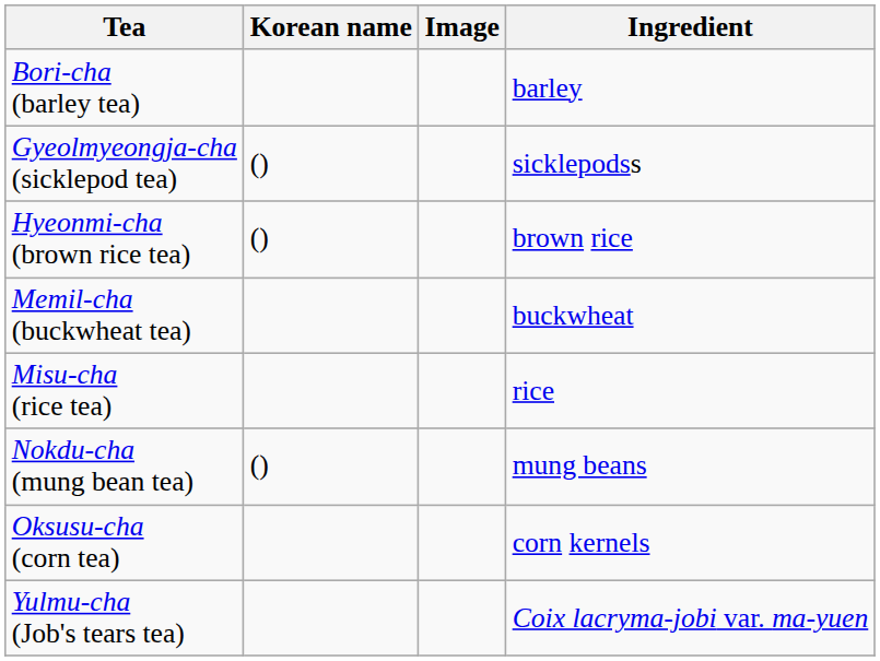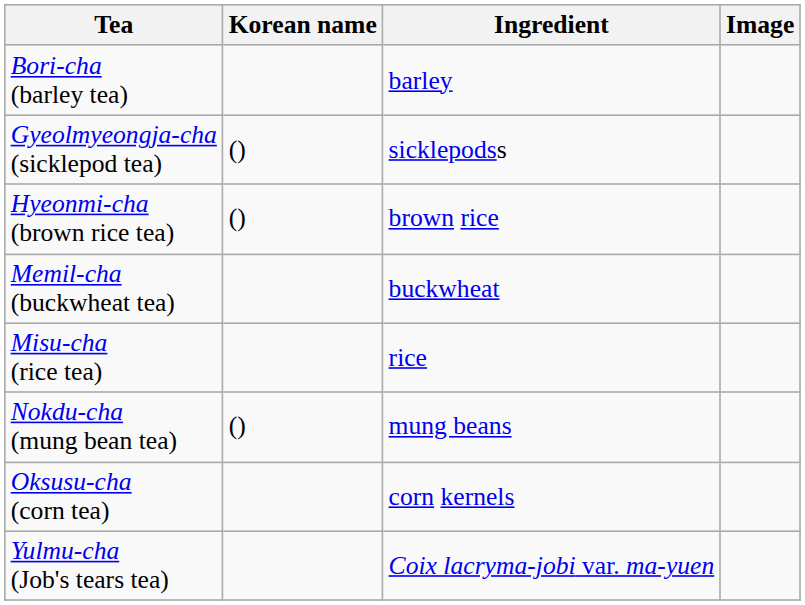 <table class="wikitable">
 <tr>
 <th>Tea</th>
 <th>Korean name</th>
+<th>Ingredient</th>
 <th>Image</th>
-<th>Ingredient</th>
 </tr>
 <tr>
 <td><em><a href='#'>Bori-cha</a></em><br>(barley tea)</td>
 <td></td>
+<td><a href='#'>barley</a></td>
 <td></td>
-<td><a href='#'>barley</a></td>
 </tr>
 <tr>
 <td><em><a href='#'>Gyeolmyeongja-cha</a></em><br>(sicklepod tea)</td>
 <td>()</td>
+<td><a href='#'>sicklepods</a>s</td>
 <td></td>
-<td><a href='#'>sicklepods</a>s</td>
 </tr>
 <tr>
 <td><em><a href='#'>Hyeonmi-cha</a></em><br>(brown rice tea)</td>
 <td>()</td>
+<td><a href='#'>brown</a> <a href='#'>rice</a></td>
 <td></td>
-<td><a href='#'>brown</a> <a href='#'>rice</a></td>
 </tr>
 <tr>
 <td><em><a href='#'>Memil-cha</a></em><br>(buckwheat tea)</td>
 <td></td>
+<td><a href='#'>buckwheat</a></td>
 <td></td>
-<td><a href='#'>buckwheat</a></td>
 </tr>
 <tr>
 <td><em><a href='#'>Misu-cha</a></em><br>(rice tea)</td>
 <td></td>
+<td><a href='#'>rice</a></td>
 <td></td>
-<td><a href='#'>rice</a></td>
 </tr>
 <tr>
 <td><em><a href='#'>Nokdu-cha</a></em><br>(mung bean tea)</td>
 <td>()</td>
+<td><a href='#'>mung beans</a></td>
 <td></td>
-<td><a href='#'>mung beans</a></td>
 </tr>
 <tr>
 <td><em><a href='#'>Oksusu-cha</a></em><br>(corn tea)</td>
 <td></td>
+<td><a href='#'>corn</a> <a href='#'>kernels</a></td>
 <td></td>
-<td><a href='#'>corn</a> <a href='#'>kernels</a></td>
 </tr>
 <tr>
 <td><em><a href='#'>Yulmu-cha</a></em><br>(Job's tears tea)</td>
 <td></td>
+<td><a href='#'><em>Coix lacryma-jobi</em> var. <em>ma-yuen</em></a></td>
 <td></td>
-<td><a href='#'><em>Coix lacryma-jobi</em> var. <em>ma-yuen</em></a></td>
 </tr>
 </table>
